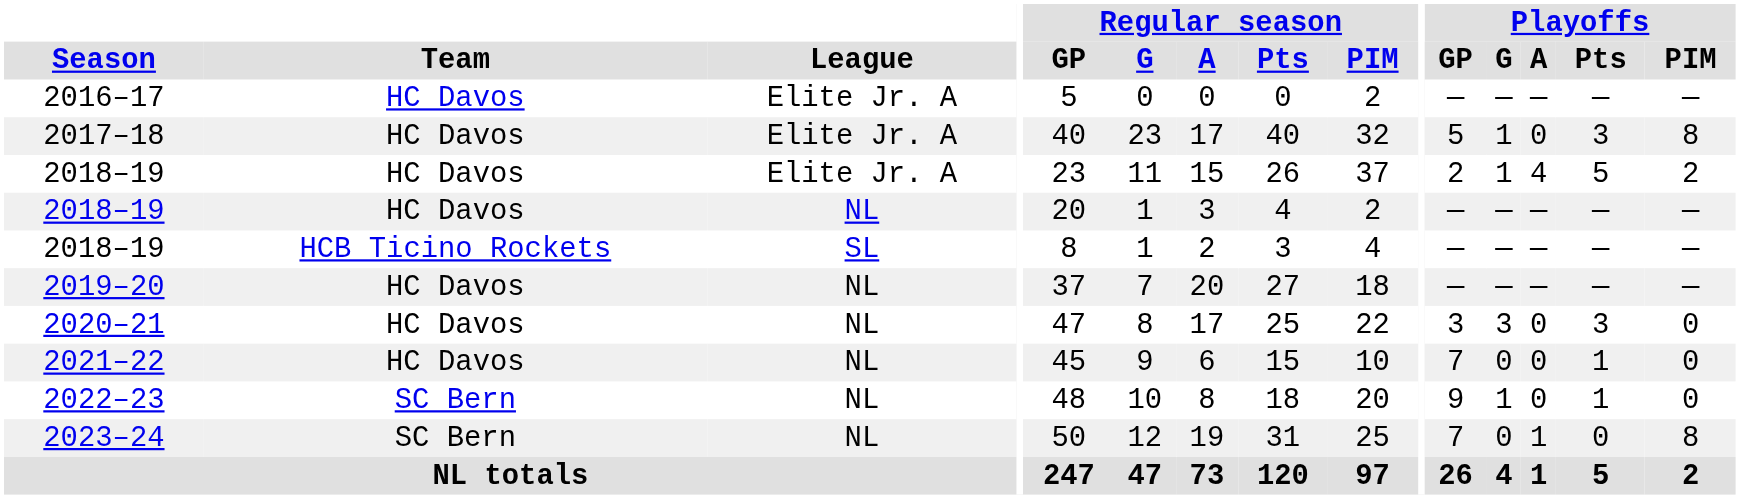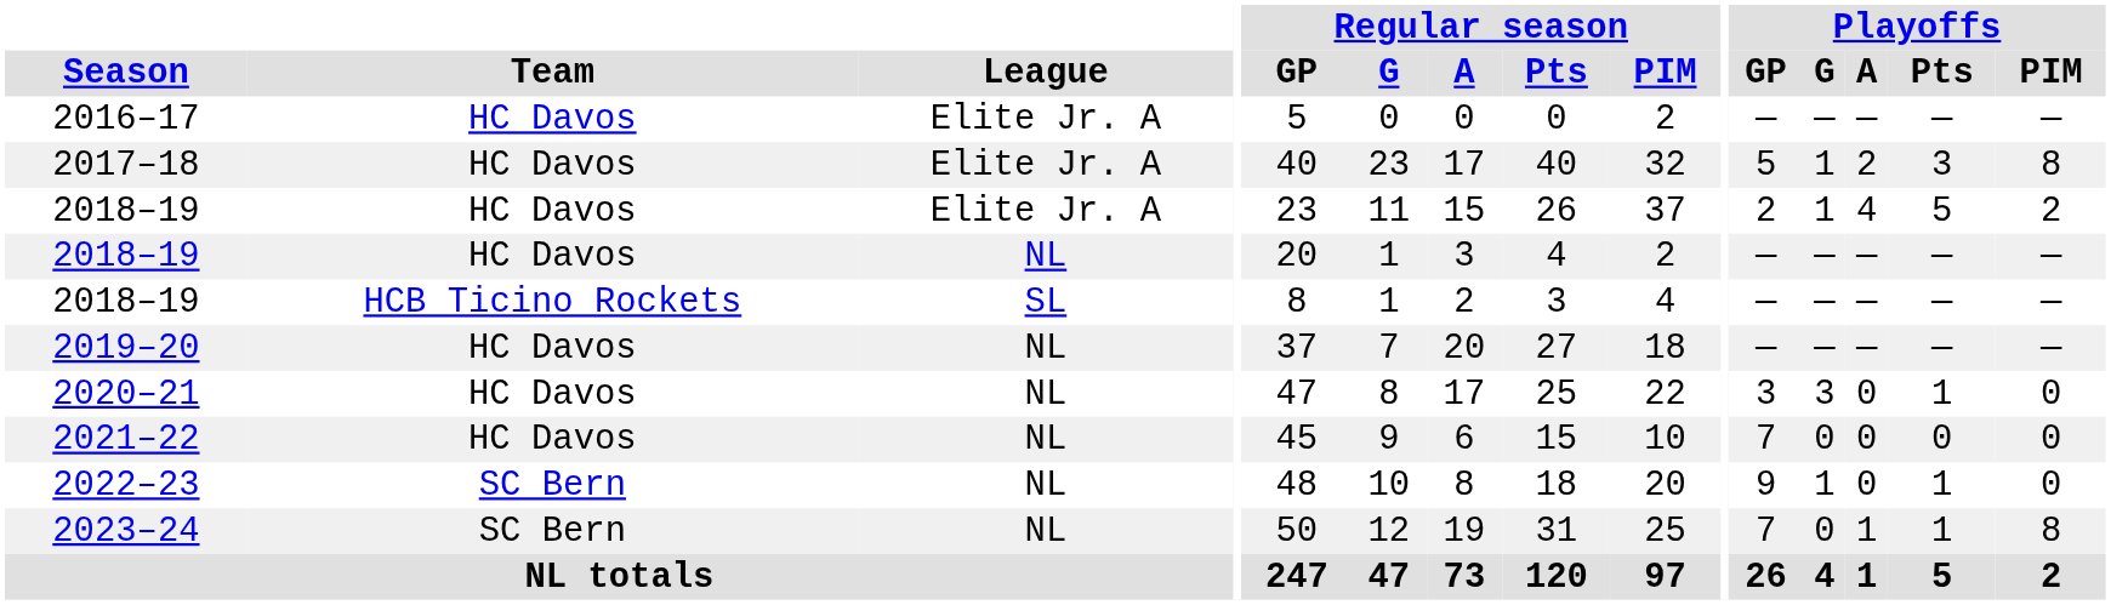 <table border="0" cellpadding="1" cellspacing="0" style="text-align:center; width:60em">
 <tr bgcolor="#e0e0e0">
 <th colspan="3" bgcolor="#ffffff"></th>
 <th rowspan="100" bgcolor="#ffffff"></th>
 <th colspan="5"><a href='#'>Regular season</a></th>
 <th rowspan="100" bgcolor="#ffffff"></th>
 <th colspan="5"><a href='#'>Playoffs</a></th>
 </tr>
 <tr bgcolor="#e0e0e0">
 <th><a href='#'>Season</a></th>
 <th>Team</th>
 <th>League</th>
 <th>GP</th>
 <th><a href='#'>G</a></th>
 <th><a href='#'>A</a></th>
 <th><a href='#'>Pts</a></th>
 <th><a href='#'>PIM</a></th>
 <th>GP</th>
 <th>G</th>
 <th>A</th>
 <th>Pts</th>
 <th>PIM</th>
 </tr>
 <tr>
 <td>2016–17</td>
 <td><a href='#'>HC Davos</a></td>
 <td>Elite Jr. A</td>
 <td>5</td>
 <td>0</td>
 <td>0</td>
 <td>0</td>
 <td>2</td>
 <td>—</td>
 <td>—</td>
 <td>—</td>
 <td>—</td>
 <td>—</td>
 </tr>
 <tr bgcolor="#f0f0f0">
 <td>2017–18</td>
 <td>HC Davos</td>
 <td>Elite Jr. A</td>
 <td>40</td>
 <td>23</td>
 <td>17</td>
 <td>40</td>
 <td>32</td>
 <td>5</td>
 <td>1</td>
-<td>0</td>
+<td>2</td>
 <td>3</td>
 <td>8</td>
 </tr>
 <tr>
 <td>2018–19</td>
 <td>HC Davos</td>
 <td>Elite Jr. A</td>
 <td>23</td>
 <td>11</td>
 <td>15</td>
 <td>26</td>
 <td>37</td>
 <td>2</td>
 <td>1</td>
 <td>4</td>
 <td>5</td>
 <td>2</td>
 </tr>
 <tr bgcolor="#f0f0f0">
 <td><a href='#'>2018–19</a></td>
 <td>HC Davos</td>
 <td><a href='#'>NL</a></td>
 <td>20</td>
 <td>1</td>
 <td>3</td>
 <td>4</td>
 <td>2</td>
 <td>—</td>
 <td>—</td>
 <td>—</td>
 <td>—</td>
 <td>—</td>
 </tr>
 <tr>
 <td 2018–19 Swiss League season>2018–19</td>
 <td><a href='#'>HCB Ticino Rockets</a></td>
 <td><a href='#'>SL</a></td>
 <td>8</td>
 <td>1</td>
 <td>2</td>
 <td>3</td>
 <td>4</td>
 <td>—</td>
 <td>—</td>
 <td>—</td>
 <td>—</td>
 <td>—</td>
 </tr>
 <tr bgcolor="#f0f0f0">
 <td><a href='#'>2019–20</a></td>
 <td>HC Davos</td>
 <td>NL</td>
 <td>37</td>
 <td>7</td>
 <td>20</td>
 <td>27</td>
 <td>18</td>
 <td>—</td>
 <td>—</td>
 <td>—</td>
 <td>—</td>
 <td>—</td>
 </tr>
 <tr>
 <td><a href='#'>2020–21</a></td>
 <td>HC Davos</td>
 <td>NL</td>
 <td>47</td>
 <td>8</td>
 <td>17</td>
 <td>25</td>
 <td>22</td>
 <td>3</td>
 <td>3</td>
 <td>0</td>
-<td>3</td>
+<td>1</td>
 <td>0</td>
 </tr>
 <tr bgcolor="#f0f0f0">
 <td><a href='#'>2021–22</a></td>
 <td>HC Davos</td>
 <td>NL</td>
 <td>45</td>
 <td>9</td>
 <td>6</td>
 <td>15</td>
 <td>10</td>
 <td>7</td>
 <td>0</td>
 <td>0</td>
-<td>1</td>
+<td>0</td>
 <td>0</td>
 </tr>
 <tr>
 <td><a href='#'>2022–23</a></td>
 <td><a href='#'>SC Bern</a></td>
 <td>NL</td>
 <td>48</td>
 <td>10</td>
 <td>8</td>
 <td>18</td>
 <td>20</td>
 <td>9</td>
 <td>1</td>
 <td>0</td>
 <td>1</td>
 <td>0</td>
 </tr>
 <tr bgcolor="#f0f0f0">
 <td><a href='#'>2023–24</a></td>
 <td>SC Bern</td>
 <td>NL</td>
 <td>50</td>
 <td>12</td>
 <td>19</td>
 <td>31</td>
 <td>25</td>
 <td>7</td>
 <td>0</td>
 <td>1</td>
-<td>0</td>
+<td>1</td>
 <td>8</td>
 </tr>
 <tr bgcolor="#e0e0e0">
 <th colspan="3">NL totals</th>
 <th>247</th>
 <th>47</th>
 <th>73</th>
 <th>120</th>
 <th>97</th>
 <th>26</th>
 <th>4</th>
 <th>1</th>
 <th>5</th>
 <th>2</th>
 </tr>
 </table>
